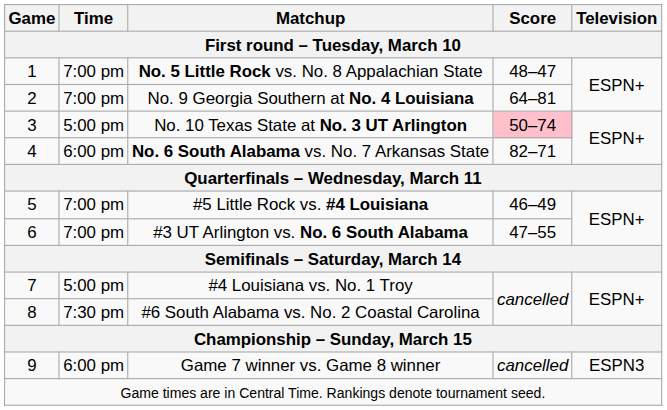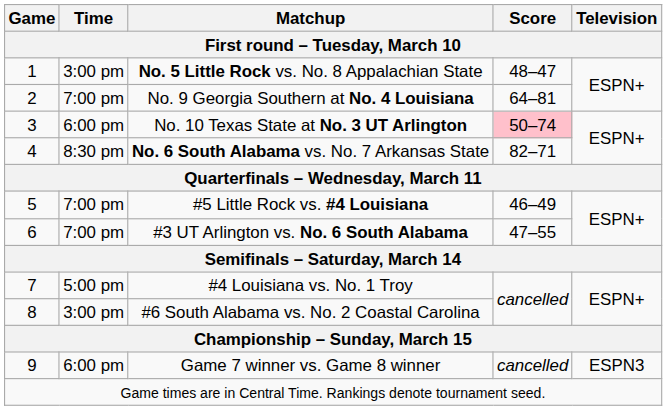 <table class="wikitable" style="font-size: 95%;text-align:center">
 <tr>
 <th>Game</th>
 <th>Time</th>
 <th>Matchup</th>
 <th>Score</th>
 <th>Television</th>
 </tr>
 <tr>
 <th colspan=6>First round – Tuesday, March 10</th>
 </tr>
 <tr>
 <td>1</td>
-<td>7:00 pm</td>
+<td>3:00 pm</td>
 <td><strong>No. 5 Little Rock</strong> vs. No. 8 Appalachian State</td>
 <td>48–47</td>
 <td rowspan=2>ESPN+</td>
 </tr>
 <tr>
 <td>2</td>
 <td>7:00 pm</td>
 <td>No. 9 Georgia Southern at <strong>No. 4 Louisiana</strong></td>
 <td>64–81</td>
 </tr>
 <tr>
 <td>3</td>
-<td>5:00 pm</td>
+<td>6:00 pm</td>
 <td>No. 10 Texas State at <strong>No. 3 UT Arlington</strong></td>
 <td style="background: pink;">50–74</td>
 <td rowspan=2>ESPN+</td>
 </tr>
 <tr>
 <td>4</td>
-<td>6:00 pm</td>
+<td>8:30 pm</td>
 <td><strong>No. 6 South Alabama</strong> vs. No. 7 Arkansas State</td>
 <td>82–71</td>
 </tr>
 <tr>
 <th colspan=6>Quarterfinals – Wednesday, March 11</th>
 </tr>
 <tr>
 <td>5</td>
 <td>7:00 pm</td>
 <td>#5 Little Rock  vs. <strong>#4 Louisiana</strong></td>
 <td>46–49</td>
 <td rowspan=2>ESPN+</td>
 </tr>
 <tr>
 <td>6</td>
 <td>7:00 pm</td>
 <td>#3 UT Arlington vs. <strong>No. 6 South Alabama</strong></td>
 <td>47–55</td>
 </tr>
 <tr>
 <th colspan=6>Semifinals – Saturday, March 14</th>
 </tr>
 <tr>
 <td>7</td>
 <td>5:00 pm</td>
 <td>#4 Louisiana vs. No. 1 Troy</td>
 <td rowspan=2><em>cancelled</em></td>
 <td rowspan=2>ESPN+</td>
 </tr>
 <tr>
 <td>8</td>
-<td>7:30 pm</td>
+<td>3:00 pm</td>
 <td>#6 South Alabama vs. No. 2 Coastal Carolina</td>
 </tr>
 <tr>
 <th colspan=6>Championship – Sunday, March 15</th>
 </tr>
 <tr>
 <td>9</td>
 <td>6:00 pm</td>
 <td>Game 7 winner vs. Game 8 winner</td>
 <td><em>cancelled</em></td>
 <td>ESPN3</td>
 </tr>
 <tr>
 <td colspan=6><small>Game times are in Central Time. Rankings denote tournament seed.</small></td>
 </tr>
 </table>
